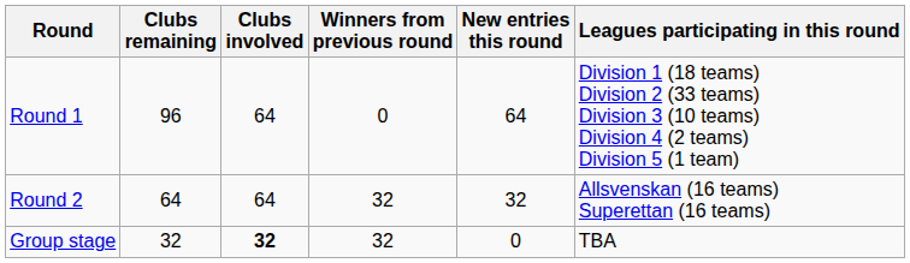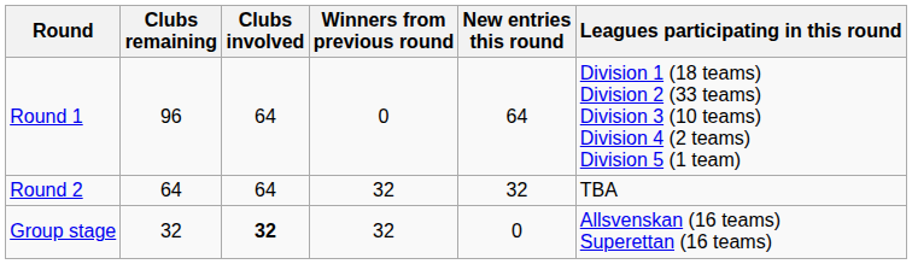 <table class="wikitable">
 <tr>
 <th>Round</th>
 <th>Clubs<br>remaining</th>
 <th>Clubs<br>involved</th>
 <th>Winners from<br>previous round</th>
 <th>New entries<br>this round</th>
 <th>Leagues participating in this round</th>
 </tr>
 <tr>
 <td><a href='#'>Round 1</a></td>
 <td style="text-align:center;">96</td>
 <td style="text-align:center;">64</td>
 <td style="text-align:center;">0</td>
 <td style="text-align:center;">64</td>
 <td><a href='#'>Division 1</a> (18 teams)<br><a href='#'>Division 2</a> (33 teams)<br><a href='#'>Division 3</a> (10 teams)<br><a href='#'>Division 4</a> (2 teams)<br><a href='#'>Division 5</a> (1 team)</td>
 </tr>
 <tr>
 <td><a href='#'>Round 2</a></td>
 <td style="text-align:center;">64</td>
 <td style="text-align:center;">64</td>
 <td style="text-align:center;">32</td>
 <td style="text-align:center;">32</td>
-<td><a href='#'>Allsvenskan</a> (16 teams)<br><a href='#'>Superettan</a> (16 teams)</td>
+<td>TBA</td>
 </tr>
 <tr>
 <td><a href='#'>Group stage</a></td>
 <td style="text-align:center;">32</td>
 <td style="text-align:center;"><strong>32</strong></td>
 <td style="text-align:center;">32</td>
 <td style="text-align:center;">0</td>
-<td>TBA</td>
+<td><a href='#'>Allsvenskan</a> (16 teams)<br><a href='#'>Superettan</a> (16 teams)</td>
 </tr>
 <tr>
 </tr>
 </table>
